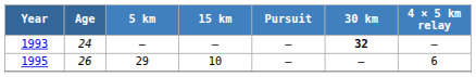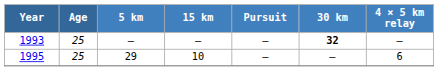 <table class="wikitable" style="font-size:95%; text-align:center; border:grey solid 1px; border-collapse:collapse; background:#ffffff;">
 <tr>
 <th style="background-color:#369; color:white; width:60px;"> Year </th>
 <th style="background-color:#369; color:white; width:40px;"> Age </th>
 <th style="background-color:#4180be; color:white; width:75px;"> 5 km </th>
 <th style="background-color:#4180be; color:white; width:75px;"> 15 km </th>
 <th style="background-color:#4180be; color:white; width:75px;"> Pursuit </th>
 <th style="background-color:#4180be; color:white; width:75px;"> 30 km </th>
 <th style="background-color:#4180be; color:white; width:75px;"> 4 × 5 km <br> relay </th>
 </tr>
 <tr>
 <td><a href='#'>1993</a></td>
-<td><em>24</em></td>
+<td><em>25</em></td>
 <td>—</td>
 <td>—</td>
 <td>—</td>
 <td><strong>32</strong></td>
 <td>—</td>
 </tr>
 <tr>
 <td><a href='#'>1995</a></td>
-<td><em>26</em></td>
+<td><em>25</em></td>
 <td>29</td>
 <td>10</td>
 <td>—</td>
 <td>—</td>
 <td>6</td>
 </tr>
 <tr>
 </tr>
 </table>
